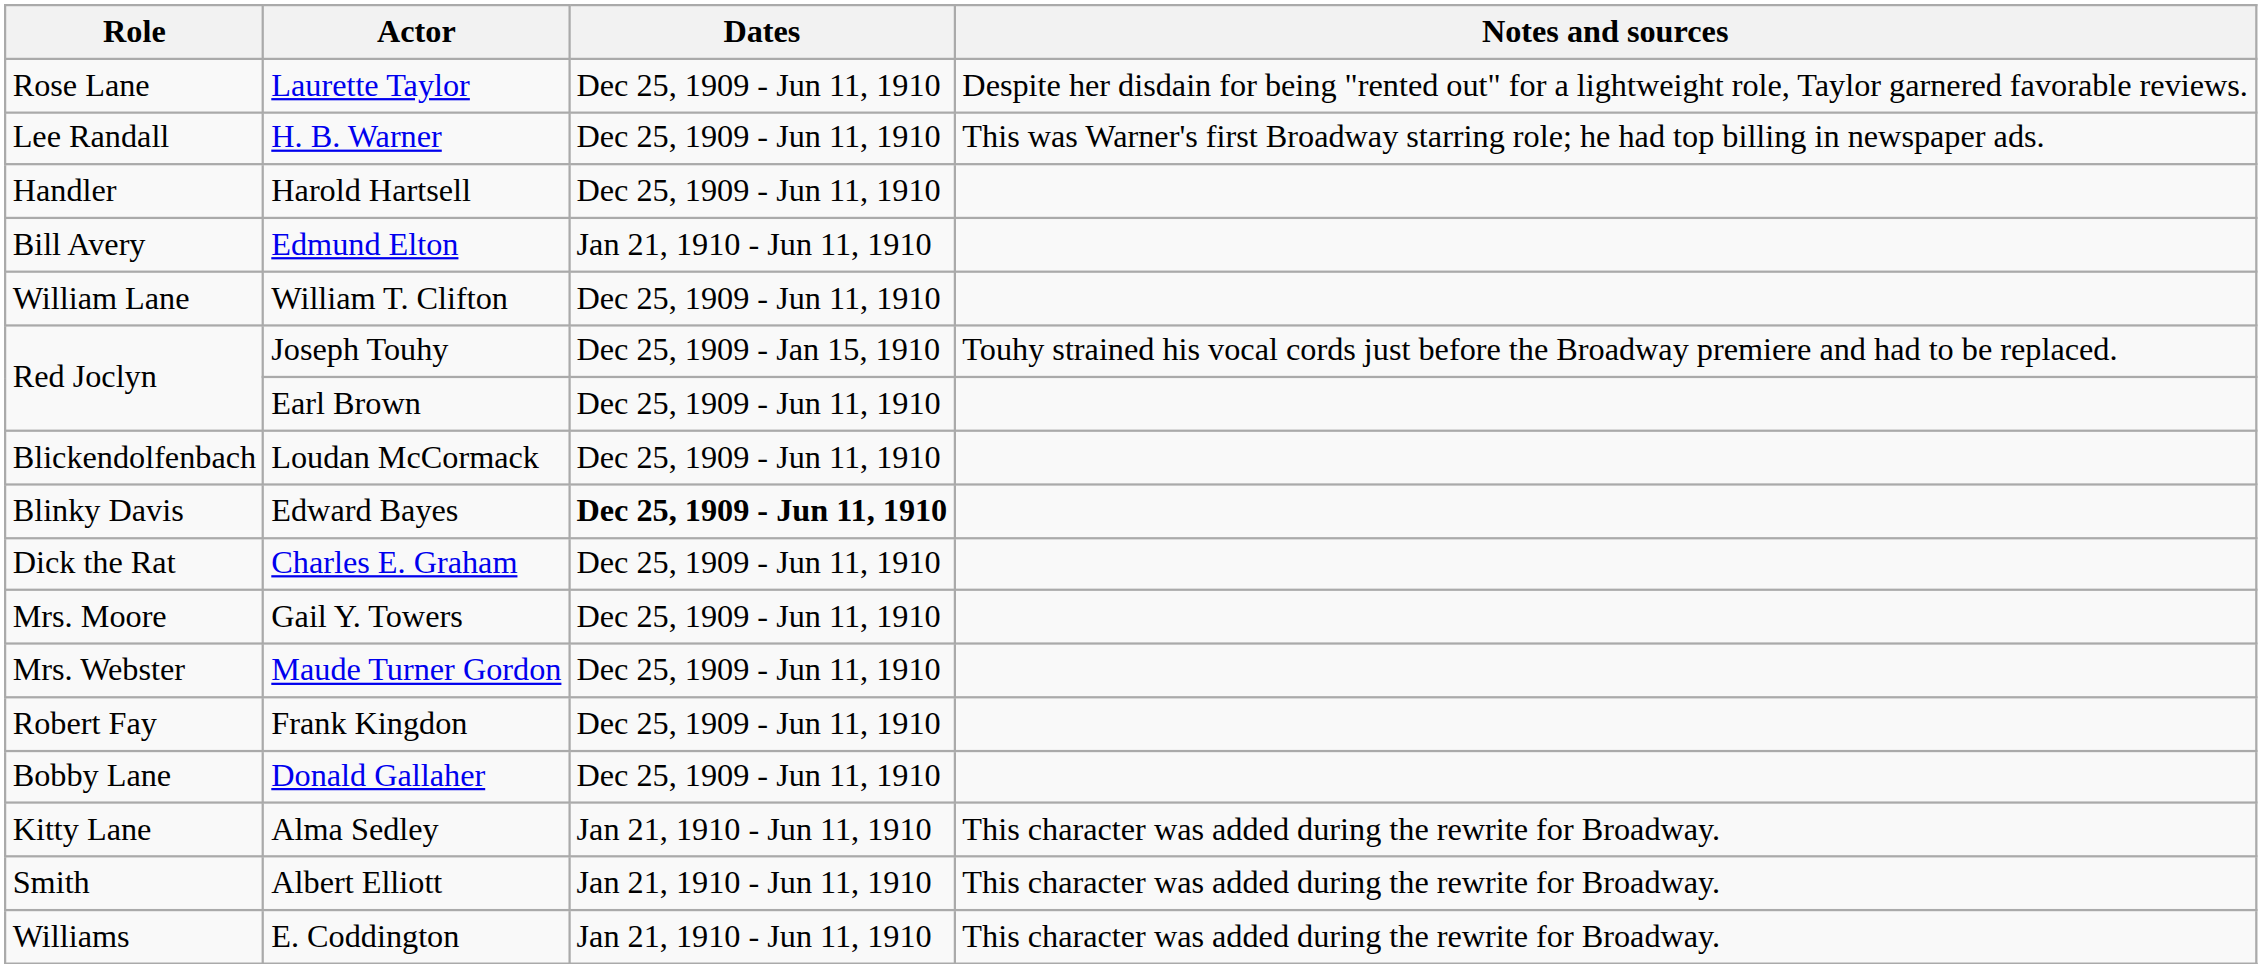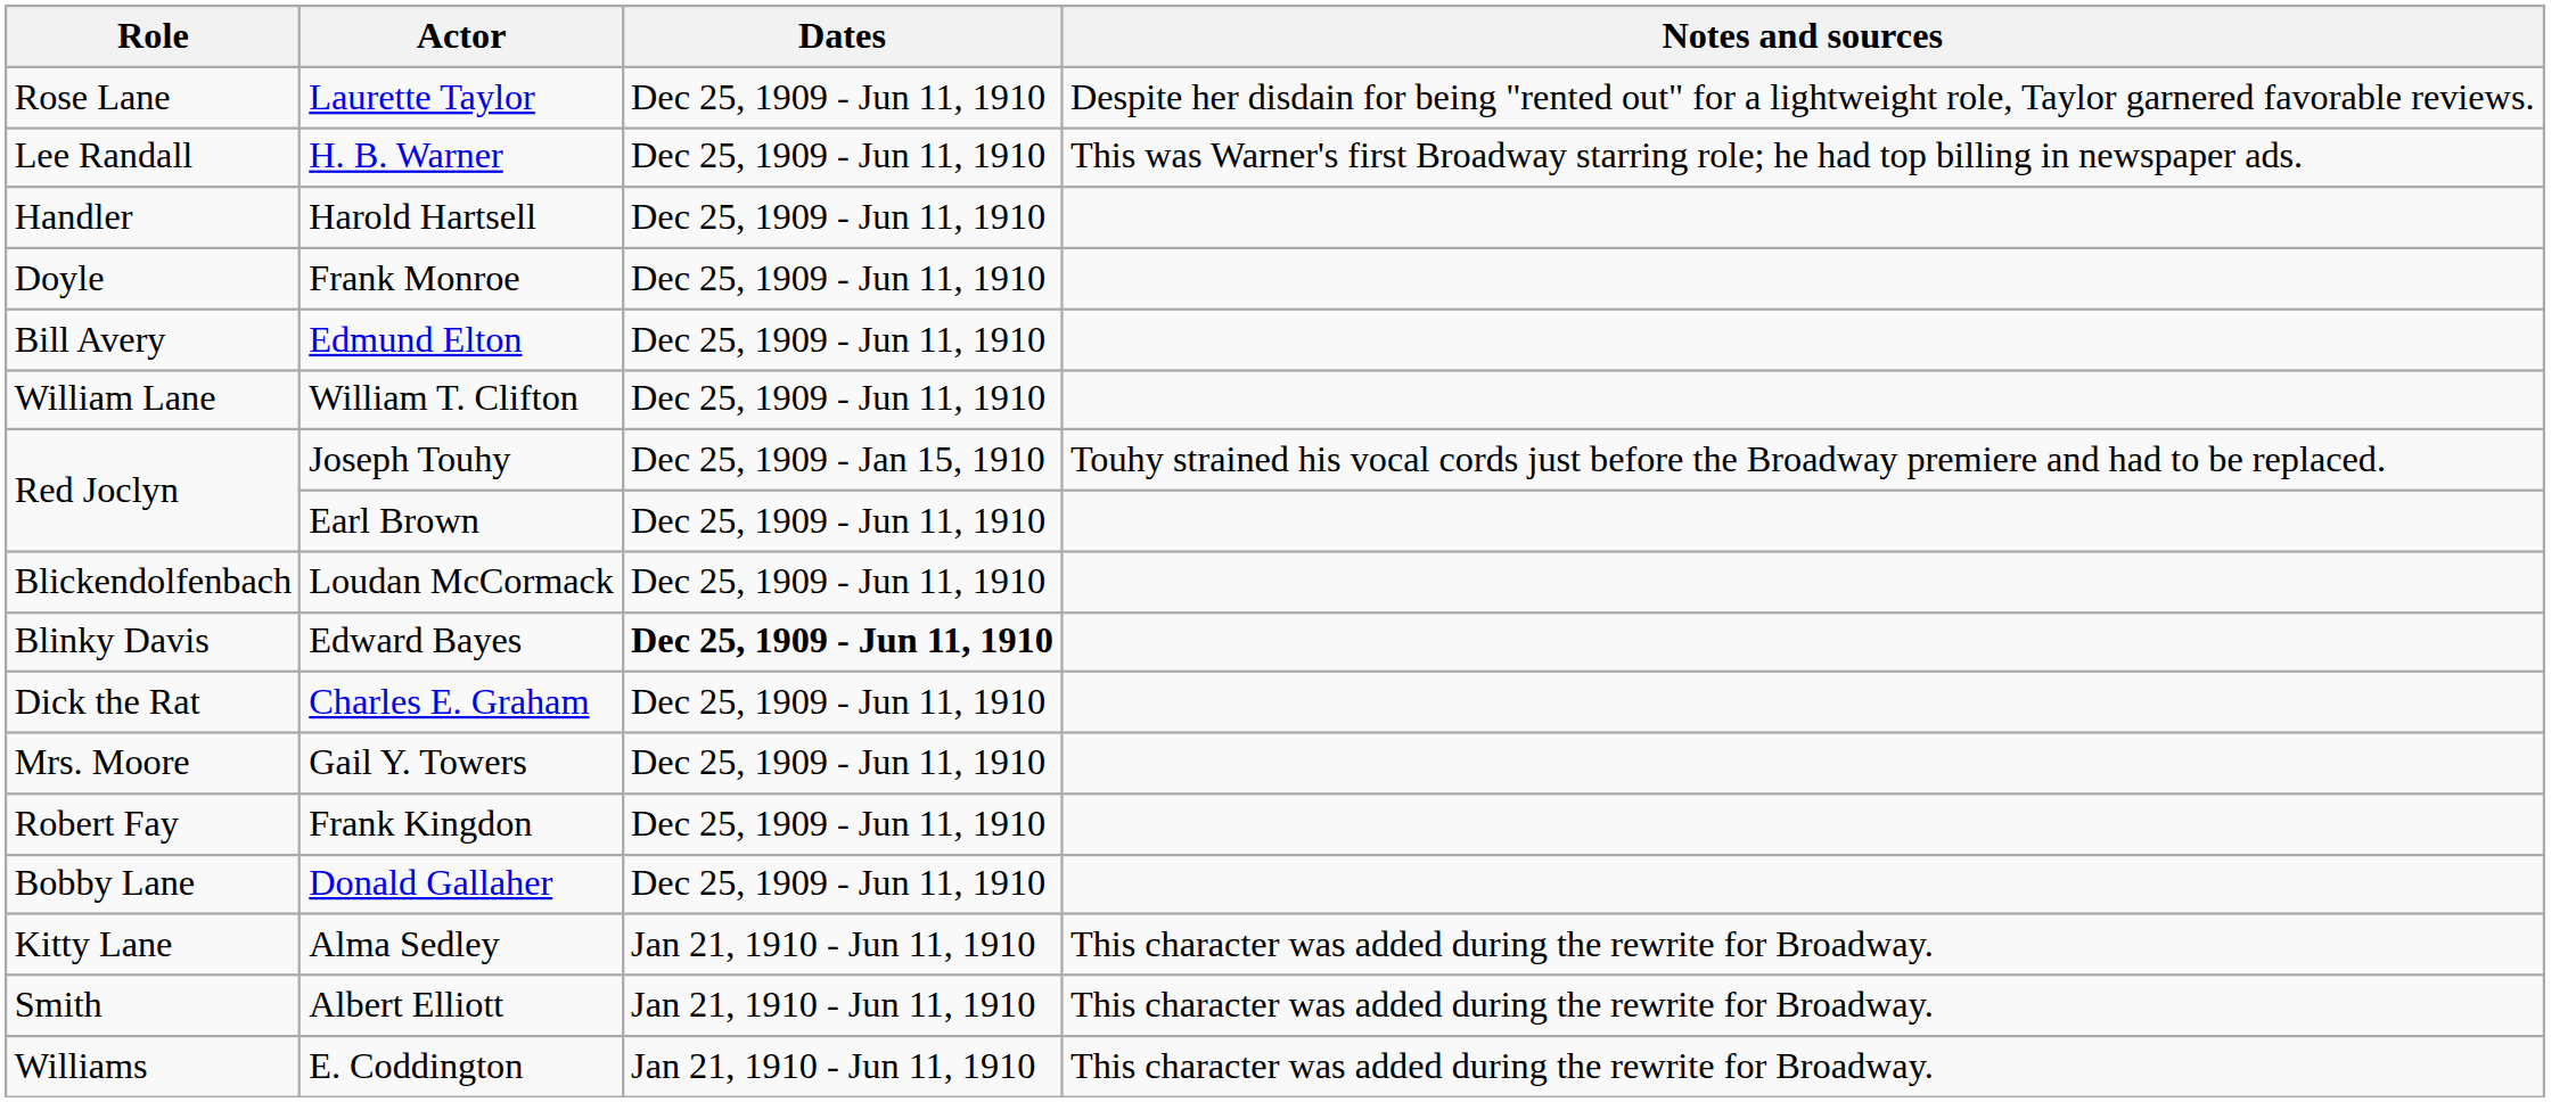 <table class="wikitable sortable plainrowheaders" style="font-size: 90%">
 <tr>
 <th scope="col">Role</th>
 <th scope="col">Actor</th>
 <th scope="col">Dates</th>
 <th scope="col">Notes and sources</th>
 </tr>
 <tr>
 <td>Rose Lane</td>
 <td><a href='#'>Laurette Taylor</a></td>
 <td>Dec 25, 1909 - Jun 11, 1910</td>
 <td>Despite her disdain for being "rented out" for a lightweight role, Taylor garnered favorable reviews.</td>
 </tr>
 <tr>
 <td>Lee Randall</td>
 <td><a href='#'>H. B. Warner</a></td>
 <td>Dec 25, 1909 - Jun 11, 1910</td>
 <td>This was Warner's first Broadway starring role; he had top billing in newspaper ads.</td>
 </tr>
 <tr>
 <td>Handler</td>
 <td>Harold Hartsell</td>
 <td>Dec 25, 1909 - Jun 11, 1910</td>
 <td></td>
 </tr>
 <tr>
+<td>Doyle</td>
+<td>Frank Monroe</td>
+<td>Dec 25, 1909 - Jun 11, 1910</td>
+<td></td>
+</tr>
+<tr>
 <td>Bill Avery</td>
 <td><a href='#'>Edmund Elton</a></td>
-<td>Jan 21, 1910 - Jun 11, 1910</td>
+<td>Dec 25, 1909 - Jun 11, 1910</td>
 <td></td>
 </tr>
 <tr>
 <td>William Lane</td>
 <td>William T. Clifton</td>
 <td>Dec 25, 1909 - Jun 11, 1910</td>
 <td></td>
 </tr>
 <tr>
 <td rowspan=2>Red Joclyn</td>
 <td>Joseph Touhy</td>
 <td>Dec 25, 1909 - Jan 15, 1910</td>
 <td>Touhy strained his vocal cords just before the Broadway premiere and had to be replaced.</td>
 </tr>
 <tr>
 <td>Earl Brown</td>
 <td>Dec 25, 1909 - Jun 11, 1910</td>
 <td></td>
 </tr>
 <tr>
 <td>Blickendolfenbach</td>
 <td>Loudan McCormack</td>
 <td>Dec 25, 1909 - Jun 11, 1910</td>
 <td></td>
 </tr>
 <tr>
 <td>Blinky Davis</td>
 <td>Edward Bayes</td>
 <td><strong>Dec 25, 1909 - Jun 11, 1910</strong></td>
 <td></td>
 </tr>
 <tr>
 <td>Dick the Rat</td>
 <td><a href='#'>Charles E. Graham</a></td>
 <td>Dec 25, 1909 - Jun 11, 1910</td>
 <td></td>
 </tr>
 <tr>
 <td>Mrs. Moore</td>
 <td>Gail Y. Towers</td>
 <td>Dec 25, 1909 - Jun 11, 1910</td>
 <td></td>
 </tr>
 <tr>
-<td>Mrs. Webster</td>
-<td><a href='#'>Maude Turner Gordon</a></td>
-<td>Dec 25, 1909 - Jun 11, 1910</td>
-<td></td>
-</tr>
-<tr>
 <td>Robert Fay</td>
 <td>Frank Kingdon</td>
 <td>Dec 25, 1909 - Jun 11, 1910</td>
 <td></td>
 </tr>
 <tr>
 <td>Bobby Lane</td>
 <td><a href='#'>Donald Gallaher</a></td>
 <td>Dec 25, 1909 - Jun 11, 1910</td>
 <td></td>
 </tr>
 <tr>
 <td>Kitty Lane</td>
 <td>Alma Sedley</td>
 <td>Jan 21, 1910 - Jun 11, 1910</td>
 <td>This character was added during the rewrite for Broadway.</td>
 </tr>
 <tr>
 <td>Smith</td>
 <td>Albert Elliott</td>
 <td>Jan 21, 1910 - Jun 11, 1910</td>
 <td>This character was added during the rewrite for Broadway.</td>
 </tr>
 <tr>
 <td>Williams</td>
 <td>E. Coddington</td>
 <td>Jan 21, 1910 - Jun 11, 1910</td>
 <td>This character was added during the rewrite for Broadway.</td>
 </tr>
 <tr>
 </tr>
 </table>
